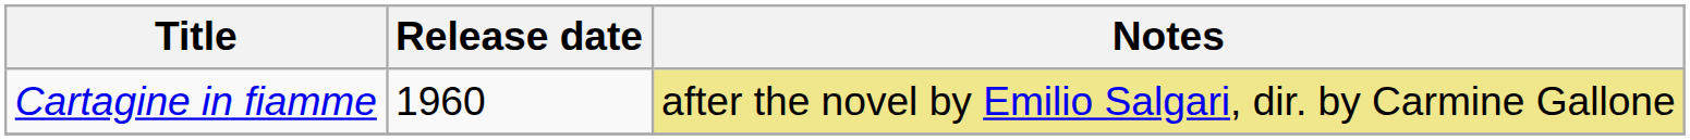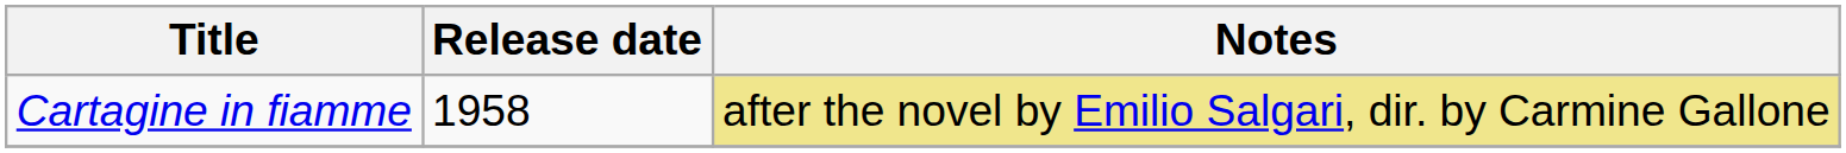 <table class="wikitable sortable">
 <tr>
 <th scope="col">Title</th>
 <th scope="col">Release date</th>
 <th scope="col" class="unsortable">Notes</th>
 </tr>
 <tr>
 <td><em><a href='#'>Cartagine in fiamme</a></em></td>
-<td>1960</td>
+<td>1958</td>
 <td style="background: khaki;">after the novel by <a href='#'>Emilio Salgari</a>, dir. by Carmine Gallone</td>
 </tr>
 <tr>
 </tr>
 </table>
